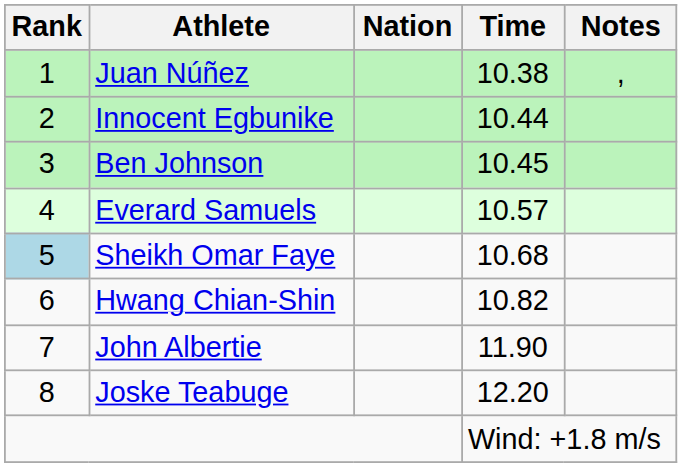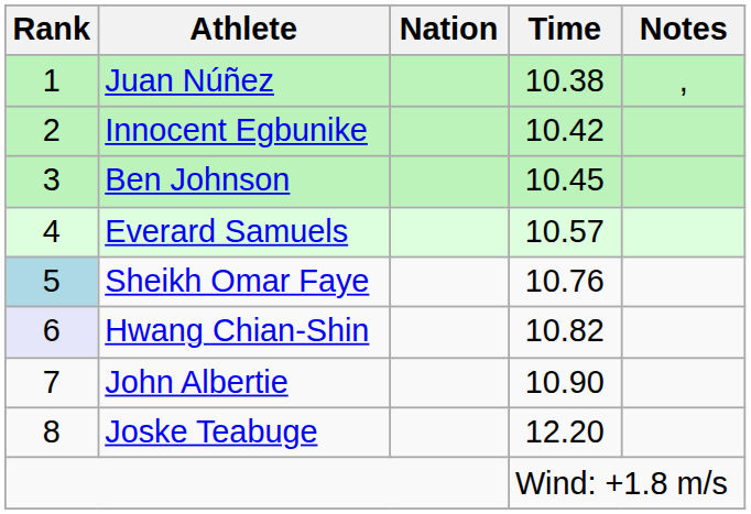 <table class="wikitable sortable" style="text-align:center;width: 60%;">
 <tr>
 <th scope="col" style="width: 10px;">Rank</th>
 <th scope="col">Athlete</th>
 <th scope="col">Nation</th>
 <th scope="col">Time</th>
 <th scope="col">Notes</th>
 </tr>
 <tr bgcolor=bbf3bb>
 <td>1</td>
 <td align=left><a href='#'>Juan Núñez</a></td>
 <td align=left></td>
 <td>10.38</td>
 <td>, </td>
 </tr>
 <tr bgcolor=bbf3bb>
 <td>2</td>
 <td align=left><a href='#'>Innocent Egbunike</a></td>
 <td align=left></td>
-<td>10.44</td>
+<td>10.42</td>
 <td></td>
 </tr>
 <tr bgcolor=bbf3bb>
 <td>3</td>
 <td align=left><a href='#'>Ben Johnson</a></td>
 <td align=left></td>
 <td>10.45</td>
 <td></td>
 </tr>
 <tr bgcolor=ddffdd>
 <td>4</td>
 <td align=left><a href='#'>Everard Samuels</a></td>
 <td align=left></td>
 <td>10.57</td>
 <td></td>
 </tr>
 <tr>
 <td style="background: lightblue;">5</td>
 <td align=left><a href='#'>Sheikh Omar Faye</a></td>
 <td align=left></td>
-<td>10.68</td>
+<td>10.76</td>
 <td></td>
 </tr>
 <tr>
-<td>6</td>
+<td style="background: lavender;">6</td>
 <td align=left><a href='#'>Hwang Chian-Shin</a></td>
 <td align=left></td>
 <td>10.82</td>
 <td></td>
 </tr>
 <tr>
 <td>7</td>
 <td align=left><a href='#'>John Albertie</a></td>
 <td align=left></td>
-<td>11.90</td>
+<td>10.90</td>
 <td></td>
 </tr>
 <tr>
 <td>8</td>
 <td align=left><a href='#'>Joske Teabuge</a></td>
 <td align=left></td>
 <td>12.20</td>
 <td></td>
 </tr>
 <tr class="sortbottom">
 <td colspan="3"></td>
 <td colspan="2" style="text-align:left;">Wind: +1.8 m/s</td>
 </tr>
 </table>
